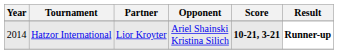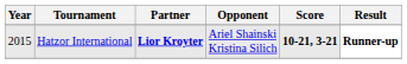 <table class="sortable wikitable" style="font-size: 90%;">
 <tr>
 <th>Year</th>
 <th>Tournament</th>
 <th>Partner</th>
 <th>Opponent</th>
 <th>Score</th>
 <th>Result</th>
 </tr>
 <tr>
 </tr>
 <tr style="background:#E9E9E9">
-<td align="center">2014</td>
+<td align="center">2015</td>
 <td align="left"><a href='#'>Hatzor International</a></td>
-<td align="left"> <a href='#'>Lior Kroyter</a></td>
+<td align="left"><strong> <a href='#'>Lior Kroyter</a></strong></td>
 <td align="left"> <a href='#'>Ariel Shainski</a><br> <a href='#'>Kristina Silich</a></td>
 <td align="left"><strong>10-21, 3-21</strong></td>
 <td style="text-align:left; background:white"> <strong>Runner-up</strong></td>
 </tr>
 <tr>
 </tr>
 </table>
